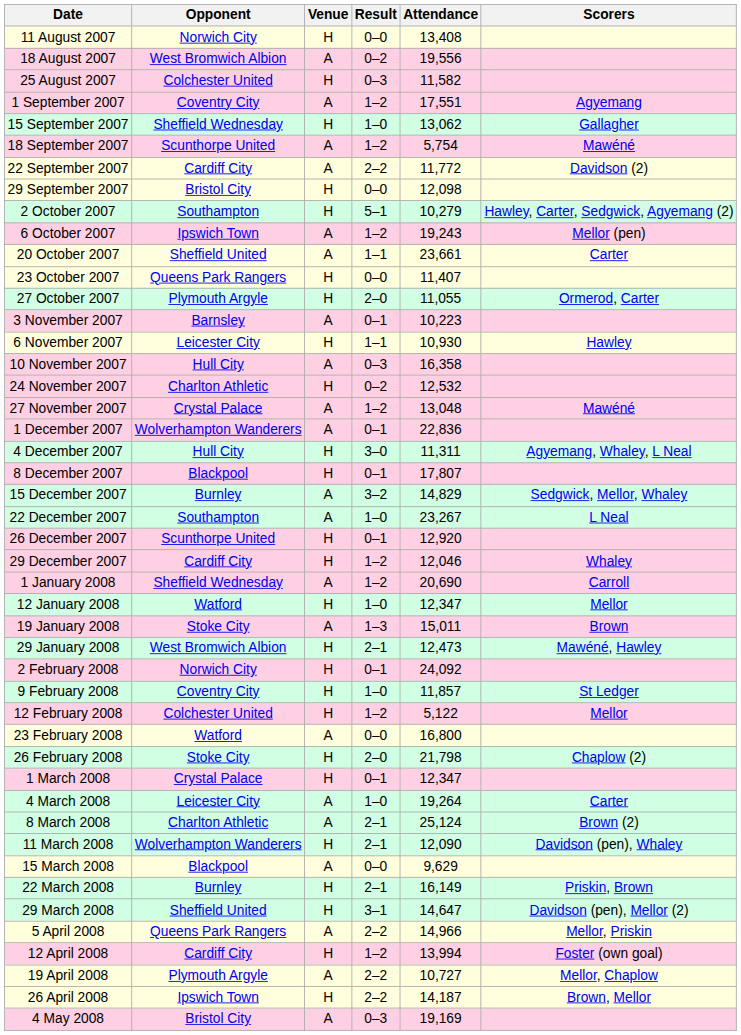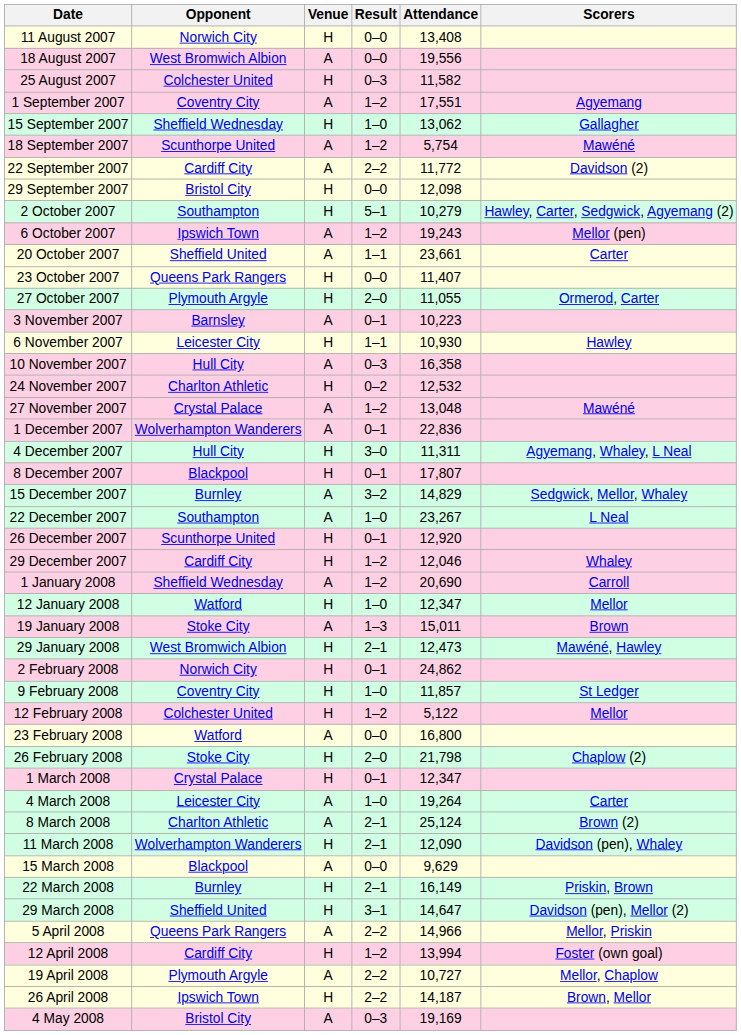 <table class="wikitable sortable" style="font-size:100%; text-align:center">
 <tr>
 <th>Date</th>
 <th>Opponent</th>
 <th>Venue</th>
 <th>Result</th>
 <th>Attendance</th>
 <th>Scorers</th>
 </tr>
 <tr style="background-color: #ffffdd;">
 <td>11 August 2007</td>
 <td><a href='#'>Norwich City</a></td>
 <td>H</td>
 <td>0–0</td>
 <td>13,408</td>
 <td></td>
 </tr>
 <tr style="background-color: #ffd0e3;">
 <td>18 August 2007</td>
 <td><a href='#'>West Bromwich Albion</a></td>
 <td>A</td>
-<td>0–2</td>
+<td>0–0</td>
 <td>19,556</td>
 <td></td>
 </tr>
 <tr style="background-color: #ffd0e3;">
 <td>25 August 2007</td>
 <td><a href='#'>Colchester United</a></td>
 <td>H</td>
 <td>0–3</td>
 <td>11,582</td>
 <td></td>
 </tr>
 <tr style="background-color: #ffd0e3;">
 <td>1 September 2007</td>
 <td><a href='#'>Coventry City</a></td>
 <td>A</td>
 <td>1–2</td>
 <td>17,551</td>
 <td><a href='#'>Agyemang</a></td>
 </tr>
 <tr style="background-color: #d0ffe3;">
 <td>15 September 2007</td>
 <td><a href='#'>Sheffield Wednesday</a></td>
 <td>H</td>
 <td>1–0</td>
 <td>13,062</td>
 <td><a href='#'>Gallagher</a></td>
 </tr>
 <tr style="background-color: #ffd0e3;">
 <td>18 September 2007</td>
 <td><a href='#'>Scunthorpe United</a></td>
 <td>A</td>
 <td>1–2</td>
 <td>5,754</td>
 <td><a href='#'>Mawéné</a></td>
 </tr>
 <tr style="background-color: #ffffdd;">
 <td>22 September 2007</td>
 <td><a href='#'>Cardiff City</a></td>
 <td>A</td>
 <td>2–2</td>
 <td>11,772</td>
 <td><a href='#'>Davidson</a> (2)</td>
 </tr>
 <tr style="background-color: #ffffdd;">
 <td>29 September 2007</td>
 <td><a href='#'>Bristol City</a></td>
 <td>H</td>
 <td>0–0</td>
 <td>12,098</td>
 <td></td>
 </tr>
 <tr style="background-color: #d0ffe3;">
 <td>2 October 2007</td>
 <td><a href='#'>Southampton</a></td>
 <td>H</td>
 <td>5–1</td>
 <td>10,279</td>
 <td><a href='#'>Hawley</a>, <a href='#'>Carter</a>, <a href='#'>Sedgwick</a>, <a href='#'>Agyemang</a> (2)</td>
 </tr>
 <tr style="background-color: #ffd0e3;">
 <td>6 October 2007</td>
 <td><a href='#'>Ipswich Town</a></td>
 <td>A</td>
 <td>1–2</td>
 <td>19,243</td>
 <td><a href='#'>Mellor</a> (pen)</td>
 </tr>
 <tr style="background-color: #ffffdd;">
 <td>20 October 2007</td>
 <td><a href='#'>Sheffield United</a></td>
 <td>A</td>
 <td>1–1</td>
 <td>23,661</td>
 <td><a href='#'>Carter</a></td>
 </tr>
 <tr style="background-color: #ffffdd;">
 <td>23 October 2007</td>
 <td><a href='#'>Queens Park Rangers</a></td>
 <td>H</td>
 <td>0–0</td>
 <td>11,407</td>
 <td></td>
 </tr>
 <tr style="background-color: #d0ffe3;">
 <td>27 October 2007</td>
 <td><a href='#'>Plymouth Argyle</a></td>
 <td>H</td>
 <td>2–0</td>
 <td>11,055</td>
 <td><a href='#'>Ormerod</a>, <a href='#'>Carter</a></td>
 </tr>
 <tr style="background-color: #ffd0e3;">
 <td>3 November 2007</td>
 <td><a href='#'>Barnsley</a></td>
 <td>A</td>
 <td>0–1</td>
 <td>10,223</td>
 <td></td>
 </tr>
 <tr style="background-color: #ffffdd;">
 <td>6 November 2007</td>
 <td><a href='#'>Leicester City</a></td>
 <td>H</td>
 <td>1–1</td>
 <td>10,930</td>
 <td><a href='#'>Hawley</a></td>
 </tr>
 <tr style="background-color: #ffd0e3;">
 <td>10 November 2007</td>
 <td><a href='#'>Hull City</a></td>
 <td>A</td>
 <td>0–3</td>
 <td>16,358</td>
 <td></td>
 </tr>
 <tr style="background-color: #ffd0e3;">
 <td>24 November 2007</td>
 <td><a href='#'>Charlton Athletic</a></td>
 <td>H</td>
 <td>0–2</td>
 <td>12,532</td>
 <td></td>
 </tr>
 <tr style="background-color: #ffd0e3;">
 <td>27 November 2007</td>
 <td><a href='#'>Crystal Palace</a></td>
 <td>A</td>
 <td>1–2</td>
 <td>13,048</td>
 <td><a href='#'>Mawéné</a></td>
 </tr>
 <tr style="background-color: #ffd0e3;">
 <td>1 December 2007</td>
 <td><a href='#'>Wolverhampton Wanderers</a></td>
 <td>A</td>
 <td>0–1</td>
 <td>22,836</td>
 <td></td>
 </tr>
 <tr style="background-color: #d0ffe3;">
 <td>4 December 2007</td>
 <td><a href='#'>Hull City</a></td>
 <td>H</td>
 <td>3–0</td>
 <td>11,311</td>
 <td><a href='#'>Agyemang</a>, <a href='#'>Whaley</a>, <a href='#'>L Neal</a></td>
 </tr>
 <tr style="background-color: #ffd0e3;">
 <td>8 December 2007</td>
 <td><a href='#'>Blackpool</a></td>
 <td>H</td>
 <td>0–1</td>
 <td>17,807</td>
 <td></td>
 </tr>
 <tr style="background-color: #d0ffe3;">
 <td>15 December 2007</td>
 <td><a href='#'>Burnley</a></td>
 <td>A</td>
 <td>3–2</td>
 <td>14,829</td>
 <td><a href='#'>Sedgwick</a>, <a href='#'>Mellor</a>, <a href='#'>Whaley</a></td>
 </tr>
 <tr style="background-color: #d0ffe3;">
 <td>22 December 2007</td>
 <td><a href='#'>Southampton</a></td>
 <td>A</td>
 <td>1–0</td>
 <td>23,267</td>
 <td><a href='#'>L Neal</a></td>
 </tr>
 <tr style="background-color: #ffd0e3;">
 <td>26 December 2007</td>
 <td><a href='#'>Scunthorpe United</a></td>
 <td>H</td>
 <td>0–1</td>
 <td>12,920</td>
 <td></td>
 </tr>
 <tr style="background-color: #ffd0e3;">
 <td>29 December 2007</td>
 <td><a href='#'>Cardiff City</a></td>
 <td>H</td>
 <td>1–2</td>
 <td>12,046</td>
 <td><a href='#'>Whaley</a></td>
 </tr>
 <tr style="background-color: #ffd0e3;">
 <td>1 January 2008</td>
 <td><a href='#'>Sheffield Wednesday</a></td>
 <td>A</td>
 <td>1–2</td>
 <td>20,690</td>
 <td><a href='#'>Carroll</a></td>
 </tr>
 <tr style="background-color: #d0ffe3;">
 <td>12 January 2008</td>
 <td><a href='#'>Watford</a></td>
 <td>H</td>
 <td>1–0</td>
 <td>12,347</td>
 <td><a href='#'>Mellor</a></td>
 </tr>
 <tr style="background-color: #ffd0e3;">
 <td>19 January 2008</td>
 <td><a href='#'>Stoke City</a></td>
 <td>A</td>
 <td>1–3</td>
 <td>15,011</td>
 <td><a href='#'>Brown</a></td>
 </tr>
 <tr style="background-color: #d0ffe3;">
 <td>29 January 2008</td>
 <td><a href='#'>West Bromwich Albion</a></td>
 <td>H</td>
 <td>2–1</td>
 <td>12,473</td>
 <td><a href='#'>Mawéné</a>, <a href='#'>Hawley</a></td>
 </tr>
 <tr style="background-color: #ffd0e3;">
 <td>2 February 2008</td>
 <td><a href='#'>Norwich City</a></td>
 <td>H</td>
 <td>0–1</td>
-<td>24,092</td>
+<td>24,862</td>
 <td></td>
 </tr>
 <tr style="background-color: #d0ffe3;">
 <td>9 February 2008</td>
 <td><a href='#'>Coventry City</a></td>
 <td>H</td>
 <td>1–0</td>
 <td>11,857</td>
 <td><a href='#'>St Ledger</a></td>
 </tr>
 <tr style="background-color: #ffd0e3;">
 <td>12 February 2008</td>
 <td><a href='#'>Colchester United</a></td>
 <td>H</td>
 <td>1–2</td>
 <td>5,122</td>
 <td><a href='#'>Mellor</a></td>
 </tr>
 <tr style="background-color: #ffffdd;">
 <td>23 February 2008</td>
 <td><a href='#'>Watford</a></td>
 <td>A</td>
 <td>0–0</td>
 <td>16,800</td>
 <td></td>
 </tr>
 <tr style="background-color: #d0ffe3;">
 <td>26 February 2008</td>
 <td><a href='#'>Stoke City</a></td>
 <td>H</td>
 <td>2–0</td>
 <td>21,798</td>
 <td><a href='#'>Chaplow</a> (2)</td>
 </tr>
 <tr style="background-color: #ffd0e3;">
 <td>1 March 2008</td>
 <td><a href='#'>Crystal Palace</a></td>
 <td>H</td>
 <td>0–1</td>
 <td>12,347</td>
 <td></td>
 </tr>
 <tr style="background-color: #d0ffe3;">
 <td>4 March 2008</td>
 <td><a href='#'>Leicester City</a></td>
 <td>A</td>
 <td>1–0</td>
 <td>19,264</td>
 <td><a href='#'>Carter</a></td>
 </tr>
 <tr style="background-color: #d0ffe3;">
 <td>8 March 2008</td>
 <td><a href='#'>Charlton Athletic</a></td>
 <td>A</td>
 <td>2–1</td>
 <td>25,124</td>
 <td><a href='#'>Brown</a> (2)</td>
 </tr>
 <tr style="background-color: #d0ffe3;">
 <td>11 March 2008</td>
 <td><a href='#'>Wolverhampton Wanderers</a></td>
 <td>H</td>
 <td>2–1</td>
 <td>12,090</td>
 <td><a href='#'>Davidson</a> (pen), <a href='#'>Whaley</a></td>
 </tr>
 <tr style="background-color: #ffffdd;">
 <td>15 March 2008</td>
 <td><a href='#'>Blackpool</a></td>
 <td>A</td>
 <td>0–0</td>
 <td>9,629</td>
 <td></td>
 </tr>
 <tr style="background-color: #d0ffe3;">
 <td>22 March 2008</td>
 <td><a href='#'>Burnley</a></td>
 <td>H</td>
 <td>2–1</td>
 <td>16,149</td>
 <td><a href='#'>Priskin</a>, <a href='#'>Brown</a></td>
 </tr>
 <tr style="background-color: #d0ffe3;">
 <td>29 March 2008</td>
 <td><a href='#'>Sheffield United</a></td>
 <td>H</td>
 <td>3–1</td>
 <td>14,647</td>
 <td><a href='#'>Davidson</a> (pen), <a href='#'>Mellor</a> (2)</td>
 </tr>
 <tr style="background-color: #ffffdd;">
 <td>5 April 2008</td>
 <td><a href='#'>Queens Park Rangers</a></td>
 <td>A</td>
 <td>2–2</td>
 <td>14,966</td>
 <td><a href='#'>Mellor</a>, <a href='#'>Priskin</a></td>
 </tr>
 <tr style="background-color: #ffd0e3;">
 <td>12 April 2008</td>
 <td><a href='#'>Cardiff City</a></td>
 <td>H</td>
 <td>1–2</td>
 <td>13,994</td>
 <td><a href='#'>Foster</a> (own goal)</td>
 </tr>
 <tr style="background-color: #ffffdd;">
 <td>19 April 2008</td>
 <td><a href='#'>Plymouth Argyle</a></td>
 <td>A</td>
 <td>2–2</td>
 <td>10,727</td>
 <td><a href='#'>Mellor</a>, <a href='#'>Chaplow</a></td>
 </tr>
 <tr style="background-color: #ffffdd;">
 <td>26 April 2008</td>
 <td><a href='#'>Ipswich Town</a></td>
 <td>H</td>
 <td>2–2</td>
 <td>14,187</td>
 <td><a href='#'>Brown</a>, <a href='#'>Mellor</a></td>
 </tr>
 <tr style="background-color: #ffd0e3;">
 <td>4 May 2008</td>
 <td><a href='#'>Bristol City</a></td>
 <td>A</td>
 <td>0–3</td>
 <td>19,169</td>
 <td></td>
 </tr>
 </table>
